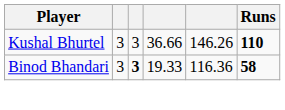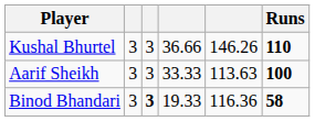 <table class="wikitable">
 <tr>
 <th>Player</th>
 <th></th>
 <th></th>
 <th></th>
 <th></th>
 <th>Runs</th>
 </tr>
 <tr>
 <td><a href='#'>Kushal Bhurtel</a></td>
 <td>3</td>
 <td>3</td>
 <td>36.66</td>
 <td>146.26</td>
 <td><strong>110</strong></td>
 </tr>
 <tr>
+<td><a href='#'>Aarif Sheikh</a></td>
+<td>3</td>
+<td>3</td>
+<td>33.33</td>
+<td>113.63</td>
+<td><strong>100</strong></td>
+</tr>
+<tr>
 <td><a href='#'>Binod Bhandari</a></td>
 <td>3</td>
 <td><strong>3</strong></td>
 <td>19.33</td>
 <td>116.36</td>
 <td><strong>58</strong></td>
 </tr>
 </table>
